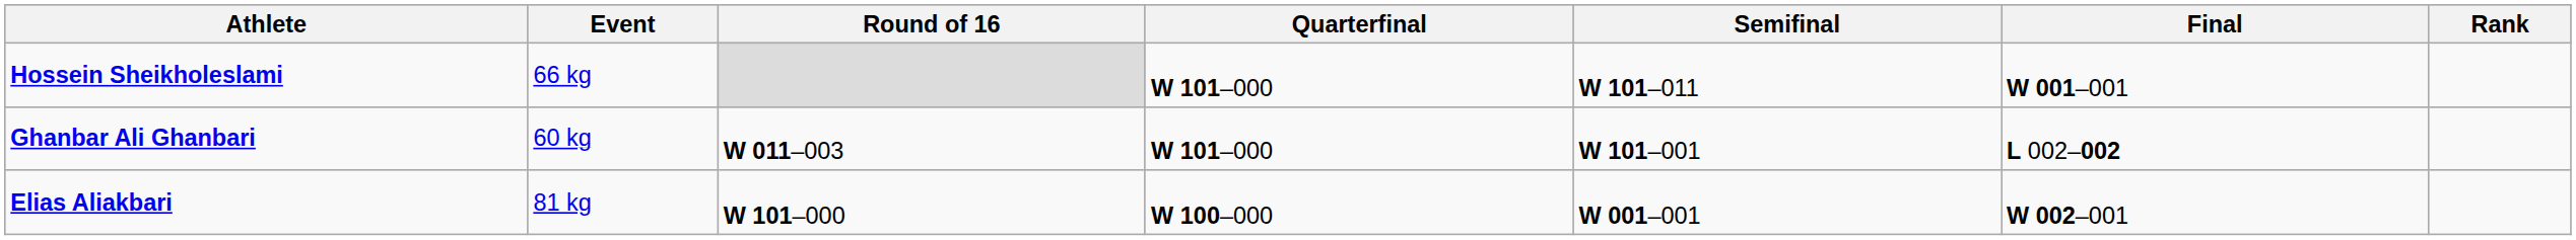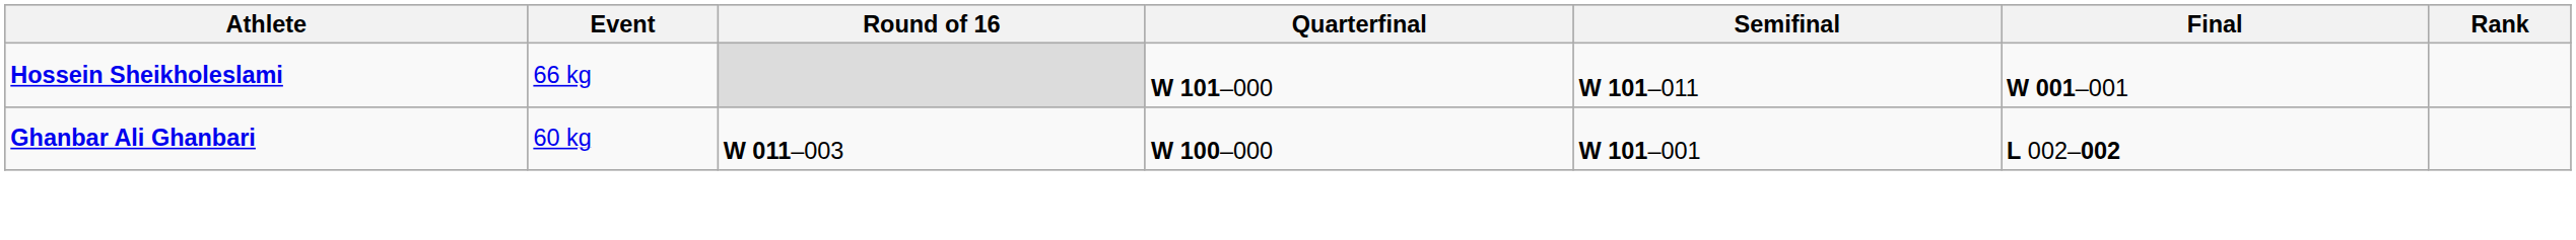 <table class="wikitable" width="98%" style="text-align:left; font-size:90%">
 <tr>
 <th width="11%">Athlete</th>
 <th width="4%">Event</th>
 <th width="9%">Round of 16</th>
 <th width="9%">Quarterfinal</th>
 <th width="9%">Semifinal</th>
 <th width="9%">Final</th>
 <th width="3%">Rank</th>
 </tr>
 <tr>
 <td><strong><a href='#'>Hossein Sheikholeslami</a></strong></td>
 <td><a href='#'>66 kg</a></td>
 <td bgcolor=#DCDCDC></td>
 <td><br><strong>W</strong> <strong>101</strong>–000</td>
 <td><br><strong>W</strong> <strong>101</strong>–011</td>
 <td><br><strong>W</strong> <strong>001</strong>–001</td>
 <td align=center></td>
 </tr>
 <tr>
 <td><strong><a href='#'>Ghanbar Ali Ghanbari</a></strong></td>
 <td><a href='#'>60 kg</a></td>
 <td><br><strong>W</strong> <strong>011</strong>–003</td>
-<td><br><strong>W</strong> <strong>101</strong>–000</td>
+<td><br><strong>W</strong> <strong>100</strong>–000</td>
 <td><br><strong>W</strong> <strong>101</strong>–001</td>
 <td><br><strong>L</strong> 002–<strong>002</strong></td>
 <td align=center></td>
 </tr>
-<tr>
-<td><strong><a href='#'>Elias Aliakbari</a></strong></td>
-<td><a href='#'>81 kg</a></td>
-<td><br><strong>W</strong> <strong>101</strong>–000</td>
-<td><br><strong>W</strong> <strong>100</strong>–000</td>
-<td><br><strong>W</strong> <strong>001</strong>–001</td>
-<td><br><strong>W</strong> <strong>002</strong>–001</td>
-<td align=center></td>
-</tr>
 </table>
